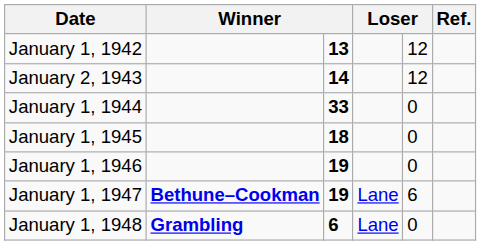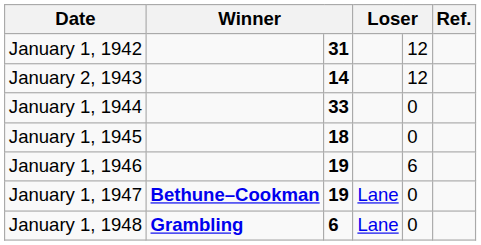 <table class="wikitable">
 <tr>
 <th> Date</th>
 <th colspan="2">Winner</th>
 <th colspan="2">Loser</th>
 <th>Ref.</th>
 </tr>
 <tr>
 <td>January 1, 1942</td>
 <td><strong></strong></td>
-<td><strong>13</strong></td>
+<td><strong>31</strong></td>
 <td></td>
 <td>12</td>
 <td></td>
 </tr>
 <tr>
 <td>January 2, 1943</td>
 <td><strong></strong></td>
 <td><strong>14</strong></td>
 <td></td>
 <td>12</td>
 <td></td>
 </tr>
 <tr>
 <td>January 1, 1944</td>
 <td><strong></strong></td>
 <td><strong>33</strong></td>
 <td></td>
 <td>0</td>
 <td></td>
 </tr>
 <tr>
 <td>January 1, 1945</td>
 <td><strong></strong></td>
 <td><strong>18</strong></td>
 <td></td>
 <td>0</td>
 <td></td>
 </tr>
 <tr>
 <td>January 1, 1946</td>
 <td><strong></strong></td>
 <td><strong>19</strong></td>
 <td></td>
-<td>0</td>
+<td>6</td>
 <td></td>
 </tr>
 <tr>
 <td>January 1, 1947</td>
 <td><strong><a href='#'>Bethune–Cookman</a></strong></td>
 <td><strong>19</strong></td>
 <td><a href='#'>Lane</a></td>
-<td>6</td>
+<td>0</td>
 <td></td>
 </tr>
 <tr>
 <td>January 1, 1948</td>
 <td><strong><a href='#'>Grambling</a></strong></td>
 <td><strong>6</strong></td>
 <td><a href='#'>Lane</a></td>
 <td>0</td>
 <td></td>
 </tr>
 </table>
